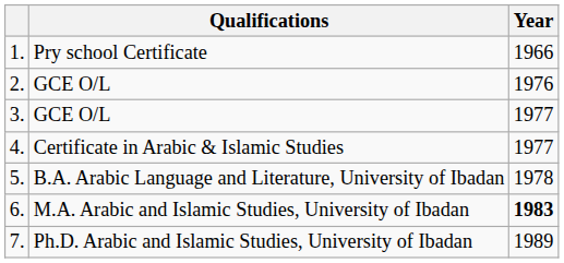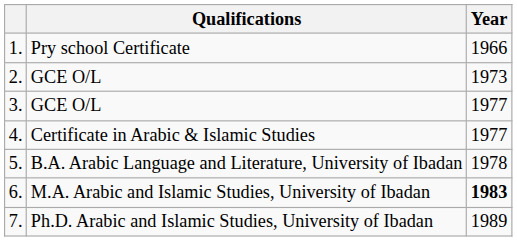 <table class="wikitable">
 <tr>
 <th></th>
 <th>Qualifications</th>
 <th>Year</th>
 </tr>
 <tr>
 <td>1.</td>
 <td>Pry school Certificate</td>
 <td>1966</td>
 </tr>
 <tr>
 <td>2.</td>
 <td>GCE O/L</td>
-<td>1976</td>
+<td>1973</td>
 </tr>
 <tr>
 <td>3.</td>
 <td>GCE O/L</td>
 <td>1977</td>
 </tr>
 <tr>
 <td>4.</td>
 <td>Certificate in Arabic & Islamic Studies</td>
 <td>1977</td>
 </tr>
 <tr>
 <td>5.</td>
 <td>B.A. Arabic Language and Literature, University of Ibadan</td>
 <td>1978</td>
 </tr>
 <tr>
 <td>6.</td>
 <td>M.A. Arabic and Islamic Studies, University of Ibadan</td>
 <td><strong>1983</strong></td>
 </tr>
 <tr>
 <td>7.</td>
 <td>Ph.D. Arabic and Islamic Studies, University of Ibadan</td>
 <td>1989 </td>
 </tr>
 </table>
